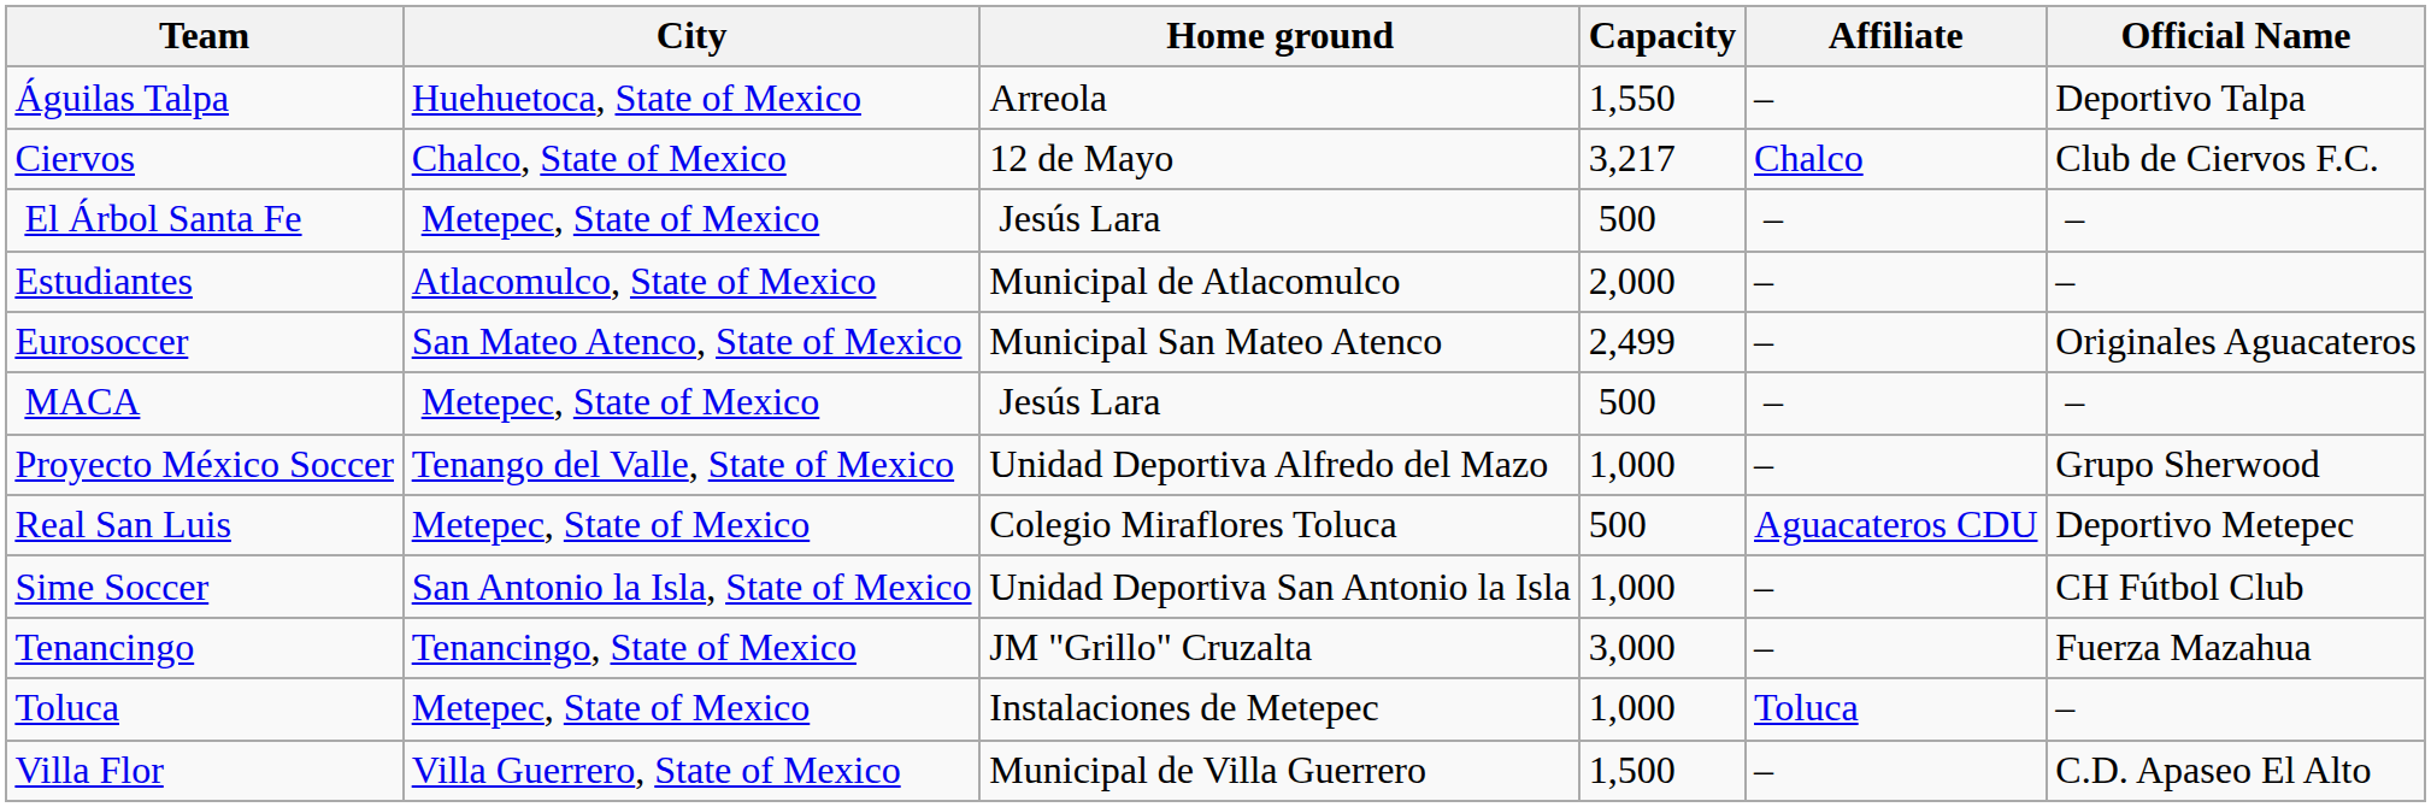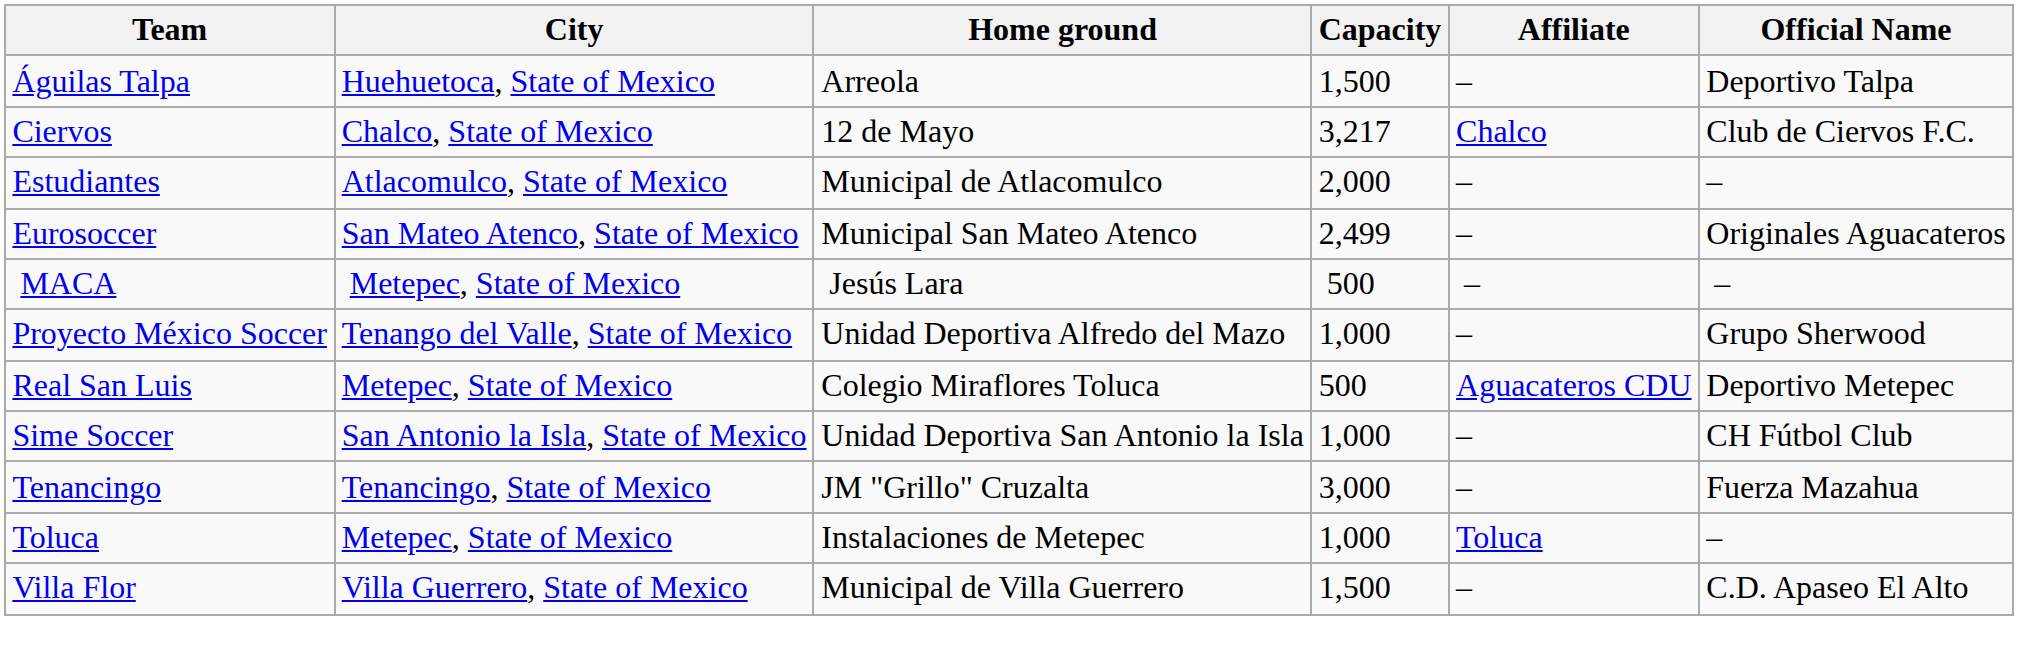 <table class="wikitable sortable">
 <tr>
 <th>Team</th>
 <th>City</th>
 <th>Home ground</th>
 <th>Capacity</th>
 <th>Affiliate</th>
 <th>Official Name</th>
 </tr>
 <tr>
 <td><a href='#'>Águilas Talpa</a></td>
 <td><a href='#'>Huehuetoca</a>, <a href='#'>State of Mexico</a></td>
 <td>Arreola</td>
-<td>1,550</td>
+<td>1,500</td>
 <td>–</td>
 <td>Deportivo Talpa</td>
 </tr>
 <tr>
 <td><a href='#'>Ciervos</a></td>
 <td><a href='#'>Chalco</a>, <a href='#'>State of Mexico</a></td>
 <td>12 de Mayo</td>
 <td>3,217</td>
 <td><a href='#'>Chalco</a></td>
 <td>Club de Ciervos F.C.</td>
-</tr>
-<tr>
-<td> <a href='#'>El Árbol Santa Fe</a> </td>
-<td> <a href='#'>Metepec</a>, <a href='#'>State of Mexico</a> </td>
-<td> Jesús Lara </td>
-<td> 500 </td>
-<td> – </td>
-<td> –</td>
 </tr>
 <tr>
 <td><a href='#'>Estudiantes</a></td>
 <td><a href='#'>Atlacomulco</a>, <a href='#'>State of Mexico</a></td>
 <td>Municipal de Atlacomulco</td>
 <td>2,000</td>
 <td>–</td>
 <td>–</td>
 </tr>
 <tr>
 <td><a href='#'>Eurosoccer</a></td>
 <td><a href='#'>San Mateo Atenco</a>, <a href='#'>State of Mexico</a></td>
 <td>Municipal San Mateo Atenco</td>
 <td>2,499</td>
 <td>–</td>
 <td>Originales Aguacateros</td>
 </tr>
 <tr>
 <td> <a href='#'>MACA</a> </td>
 <td> <a href='#'>Metepec</a>, <a href='#'>State of Mexico</a> </td>
 <td> Jesús Lara </td>
 <td> 500 </td>
 <td> – </td>
 <td> –</td>
 </tr>
 <tr>
 <td><a href='#'>Proyecto México Soccer</a></td>
 <td><a href='#'>Tenango del Valle</a>, <a href='#'>State of Mexico</a></td>
 <td>Unidad Deportiva Alfredo del Mazo</td>
 <td>1,000</td>
 <td>–</td>
 <td>Grupo Sherwood</td>
 </tr>
 <tr>
 <td><a href='#'>Real San Luis</a></td>
 <td><a href='#'>Metepec</a>, <a href='#'>State of Mexico</a></td>
 <td>Colegio Miraflores Toluca</td>
 <td>500</td>
 <td><a href='#'>Aguacateros CDU</a></td>
 <td>Deportivo Metepec</td>
 </tr>
 <tr>
 <td><a href='#'>Sime Soccer</a></td>
 <td><a href='#'>San Antonio la Isla</a>, <a href='#'>State of Mexico</a></td>
 <td>Unidad Deportiva San Antonio la Isla</td>
 <td>1,000</td>
 <td>–</td>
 <td>CH Fútbol Club</td>
 </tr>
 <tr>
 <td><a href='#'>Tenancingo</a></td>
 <td><a href='#'>Tenancingo</a>, <a href='#'>State of Mexico</a></td>
 <td>JM "Grillo" Cruzalta</td>
 <td>3,000</td>
 <td>–</td>
 <td>Fuerza Mazahua</td>
 </tr>
 <tr>
 <td><a href='#'>Toluca</a></td>
 <td><a href='#'>Metepec</a>, <a href='#'>State of Mexico</a></td>
 <td>Instalaciones de Metepec</td>
 <td>1,000</td>
 <td><a href='#'>Toluca</a></td>
 <td>–</td>
 </tr>
 <tr>
 <td><a href='#'>Villa Flor</a></td>
 <td><a href='#'>Villa Guerrero</a>, <a href='#'>State of Mexico</a></td>
 <td>Municipal de Villa Guerrero</td>
 <td>1,500</td>
 <td>–</td>
 <td>C.D. Apaseo El Alto</td>
 </tr>
 </table>
